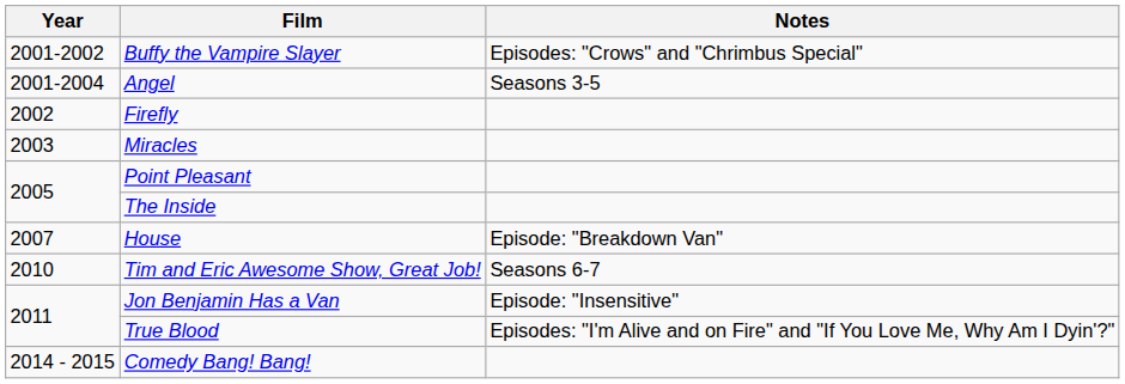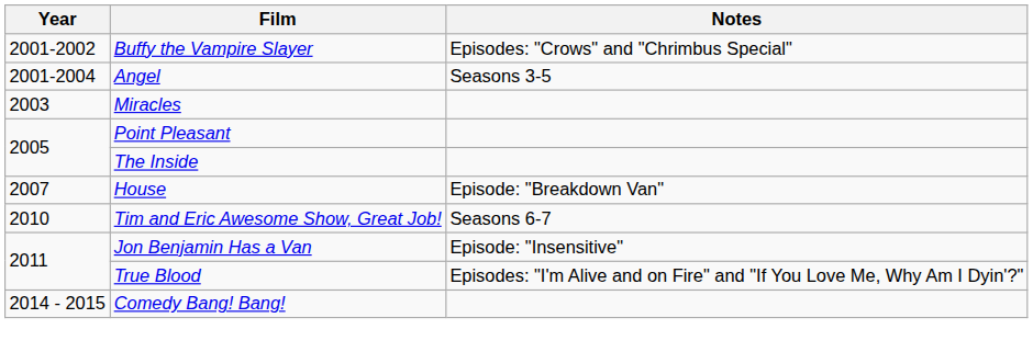 <table class="wikitable" style="font-size: 90%;">
 <tr>
 <th>Year</th>
 <th>Film</th>
 <th>Notes</th>
 </tr>
 <tr>
 <td>2001-2002</td>
 <td><em><a href='#'>Buffy the Vampire Slayer</a></em></td>
 <td>Episodes: "Crows" and "Chrimbus Special"</td>
 </tr>
 <tr>
 <td>2001-2004</td>
 <td><em><a href='#'>Angel</a></em></td>
 <td>Seasons 3-5</td>
-</tr>
-<tr>
-<td>2002</td>
-<td><em><a href='#'>Firefly</a></em></td>
-<td></td>
 </tr>
 <tr>
 <td>2003</td>
 <td><em><a href='#'>Miracles</a></em></td>
 <td></td>
 </tr>
 <tr>
 <td rowspan=2>2005</td>
 <td><em><a href='#'>Point Pleasant</a></em></td>
 <td></td>
 </tr>
 <tr>
 <td><em><a href='#'>The Inside</a></em></td>
 <td></td>
 </tr>
 <tr>
 <td>2007</td>
 <td><em><a href='#'>House</a></em></td>
 <td>Episode: "Breakdown Van"</td>
 </tr>
 <tr>
 <td>2010</td>
 <td><em><a href='#'>Tim and Eric Awesome Show, Great Job!</a></em></td>
 <td>Seasons 6-7</td>
 </tr>
 <tr>
 <td rowspan=2>2011</td>
 <td><em><a href='#'>Jon Benjamin Has a Van</a></em></td>
 <td>Episode: "Insensitive"</td>
 </tr>
 <tr>
 <td><em><a href='#'>True Blood</a></em></td>
 <td>Episodes: "I'm Alive and on Fire" and "If You Love Me, Why Am I Dyin'?"</td>
 </tr>
 <tr>
 <td>2014 - 2015</td>
 <td><em><a href='#'>Comedy Bang! Bang!</a></em></td>
 </tr>
 </table>
